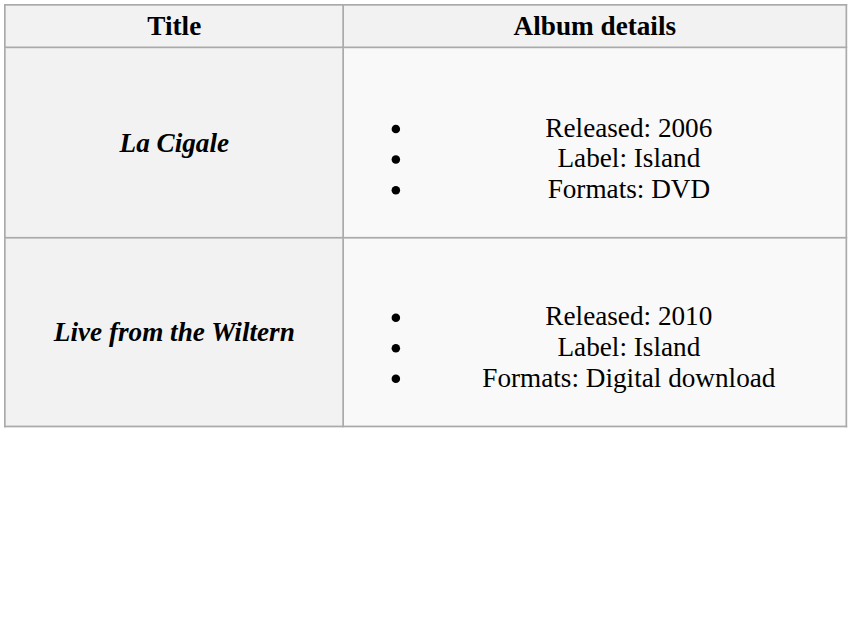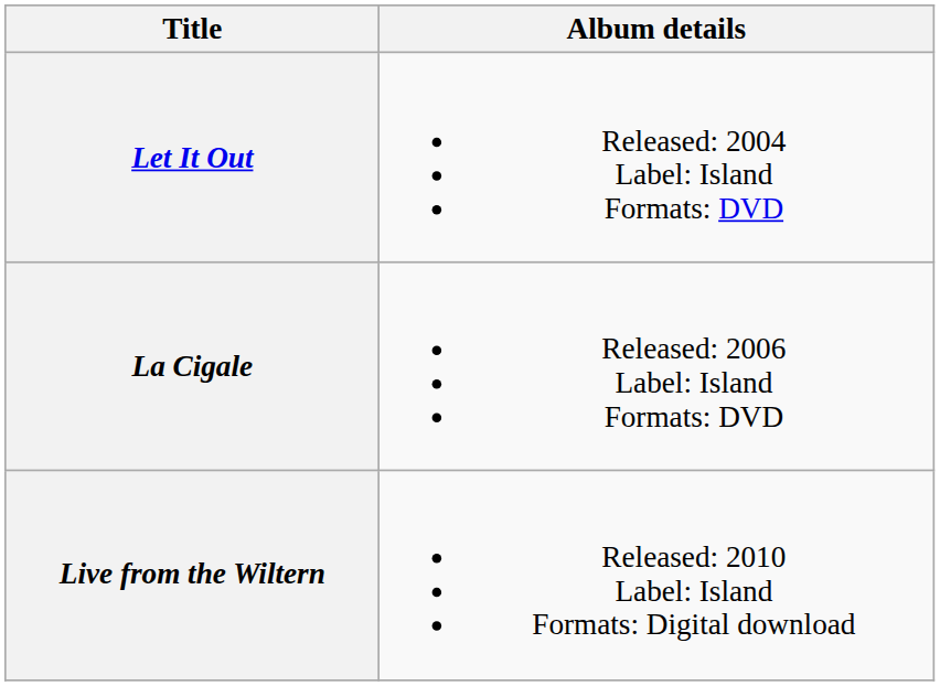 <table class="wikitable plainrowheaders" style="text-align:center;">
 <tr>
 <th scope="col" style="width:12em;">Title</th>
 <th scope="col" style="width:18em;">Album details</th>
+</tr>
+<tr>
+<th scope="row"><em><a href='#'>Let It Out</a></em></th>
+<td><br><ul><li>Released: 2004</li><li>Label: Island</li><li>Formats: <a href='#'>DVD</a></li></ul></td>
 </tr>
 <tr>
 <th scope="row"><em>La Cigale</em></th>
 <td><br><ul><li>Released: 2006</li><li>Label: Island</li><li>Formats: DVD</li></ul></td>
 </tr>
 <tr>
 <th scope="row"><em>Live from the Wiltern</em></th>
 <td><br><ul><li>Released: 2010</li><li>Label: Island</li><li>Formats: Digital download</li></ul></td>
 </tr>
 </table>
